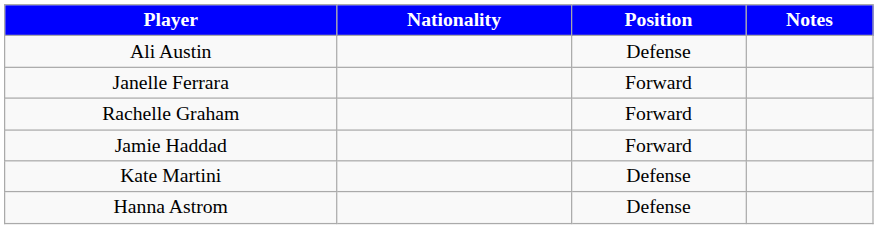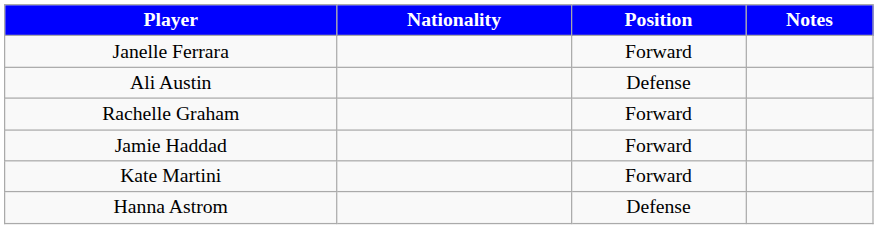 <table class="wikitable" width="80%">
 <tr align="center"  style=" background:blue;color:white;">
 <td><strong>Player</strong></td>
 <td><strong>Nationality</strong></td>
 <td><strong>Position</strong></td>
 <td><strong>Notes</strong></td>
 </tr>
 <tr align="center" bgcolor="">
+<td>Janelle Ferrara</td>
+<td></td>
+<td>Forward</td>
+<td></td>
+</tr>
+<tr align="center" bgcolor="">
 <td>Ali Austin</td>
 <td></td>
 <td>Defense</td>
-<td></td>
-</tr>
-<tr align="center" bgcolor="">
-<td>Janelle Ferrara</td>
-<td></td>
-<td>Forward</td>
 <td></td>
 </tr>
 <tr align="center" bgcolor="">
 <td>Rachelle Graham</td>
 <td></td>
 <td>Forward</td>
 <td></td>
 </tr>
 <tr align="center" bgcolor="">
 <td>Jamie Haddad</td>
 <td></td>
 <td>Forward</td>
 <td></td>
 </tr>
 <tr align="center" bgcolor="">
 <td>Kate Martini</td>
 <td></td>
-<td>Defense</td>
+<td>Forward</td>
 <td></td>
 </tr>
 <tr align="center" bgcolor="">
 <td>Hanna Astrom</td>
 <td></td>
 <td>Defense</td>
 <td></td>
 </tr>
 </table>
